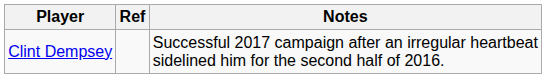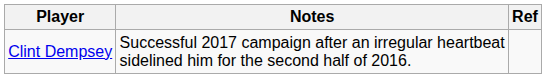 <table class=wikitable>
 <tr>
 <th>Player</th>
+<th>Notes</th>
 <th>Ref</th>
-<th>Notes</th>
 </tr>
 <tr>
 <td> <a href='#'>Clint Dempsey</a></td>
+<td>Successful 2017 campaign after an irregular heartbeat<br>sidelined him for the second half of 2016.</td>
 <td></td>
-<td>Successful 2017 campaign after an irregular heartbeat<br>sidelined him for the second half of 2016.</td>
 </tr>
 </table>
